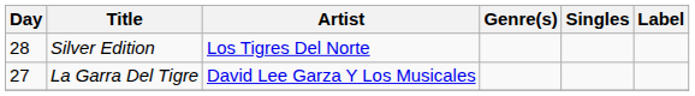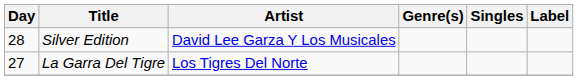 <table class="wikitable sortable" style="text-align: left;">
 <tr>
 <th>Day</th>
 <th>Title</th>
 <th>Artist</th>
 <th>Genre(s)</th>
 <th>Singles</th>
 <th>Label</th>
 </tr>
 <tr>
 <td>28</td>
 <td><em>Silver Edition</em></td>
-<td><a href='#'>Los Tigres Del Norte</a></td>
+<td><a href='#'>David Lee Garza Y Los Musicales</a></td>
 <td></td>
 <td></td>
 <td></td>
 </tr>
 <tr>
 <td>27</td>
 <td><em>La Garra Del Tigre</em></td>
-<td><a href='#'>David Lee Garza Y Los Musicales</a></td>
+<td><a href='#'>Los Tigres Del Norte</a></td>
 <td></td>
 <td></td>
 <td></td>
 </tr>
 <tr>
 </tr>
 </table>
